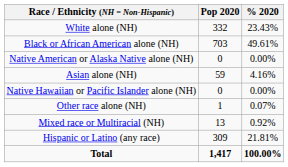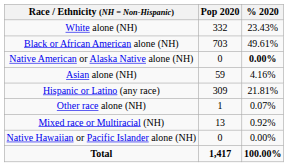 <table class="wikitable" style="text-align:center;">
 <tr>
 <th>Race / Ethnicity <small>(<em>NH = Non-Hispanic</em>)</small></th>
 <th>Pop 2020</th>
 <th>% 2020</th>
 </tr>
 <tr>
 <td><a href='#'>White</a> alone (NH)</td>
 <td>332</td>
 <td>23.43%</td>
 </tr>
 <tr>
 <td><a href='#'>Black or African American</a> alone (NH)</td>
 <td>703</td>
 <td>49.61%</td>
 </tr>
 <tr>
 <td><a href='#'>Native American</a> or <a href='#'>Alaska Native</a> alone (NH)</td>
 <td>0</td>
-<td>0.00%</td>
+<td><strong>0.00%</strong></td>
 </tr>
 <tr>
 <td><a href='#'>Asian</a> alone (NH)</td>
 <td>59</td>
 <td>4.16%</td>
 </tr>
 <tr>
-<td><a href='#'>Native Hawaiian</a> or <a href='#'>Pacific Islander</a> alone (NH)</td>
-<td>0</td>
-<td>0.00%</td>
+<td><a href='#'>Hispanic or Latino</a> (any race)</td>
+<td>309</td>
+<td>21.81%</td>
 </tr>
 <tr>
 <td><a href='#'>Other race</a> alone (NH)</td>
 <td>1</td>
 <td>0.07%</td>
 </tr>
 <tr>
 <td><a href='#'>Mixed race or Multiracial</a> (NH)</td>
 <td>13</td>
 <td>0.92%</td>
 </tr>
 <tr>
-<td><a href='#'>Hispanic or Latino</a> (any race)</td>
-<td>309</td>
-<td>21.81%</td>
+<td><a href='#'>Native Hawaiian</a> or <a href='#'>Pacific Islander</a> alone (NH)</td>
+<td>0</td>
+<td>0.00%</td>
 </tr>
 <tr>
 <td><strong>Total</strong></td>
 <td><strong>1,417</strong></td>
 <td><strong>100.00%</strong></td>
 </tr>
 </table>
